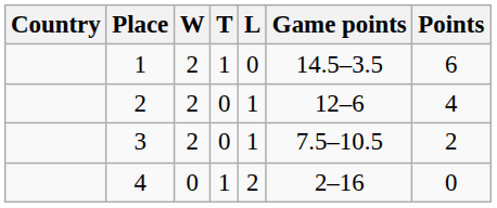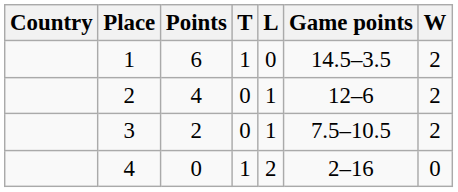 <table class="wikitable sortable" style="text-align:center">
 <tr>
 <th>Country</th>
 <th>Place</th>
-<th>W</th>
+<th>Points</th>
 <th>T</th>
 <th>L</th>
 <th>Game points</th>
-<th>Points</th>
+<th>W</th>
 </tr>
 <tr>
 <td align=left></td>
 <td>1</td>
-<td>2</td>
+<td>6</td>
 <td>1</td>
 <td>0</td>
 <td>14.5–3.5</td>
-<td>6</td>
+<td>2</td>
 </tr>
 <tr>
 <td align=left></td>
 <td>2</td>
-<td>2</td>
+<td>4</td>
 <td>0</td>
 <td>1</td>
 <td>12–6</td>
-<td>4</td>
+<td>2</td>
 </tr>
 <tr>
 <td align=left></td>
 <td>3</td>
 <td>2</td>
 <td>0</td>
 <td>1</td>
 <td>7.5–10.5</td>
 <td>2</td>
 </tr>
 <tr>
 <td align=left></td>
 <td>4</td>
 <td>0</td>
 <td>1</td>
 <td>2</td>
 <td>2–16</td>
 <td>0</td>
 </tr>
 </table>
